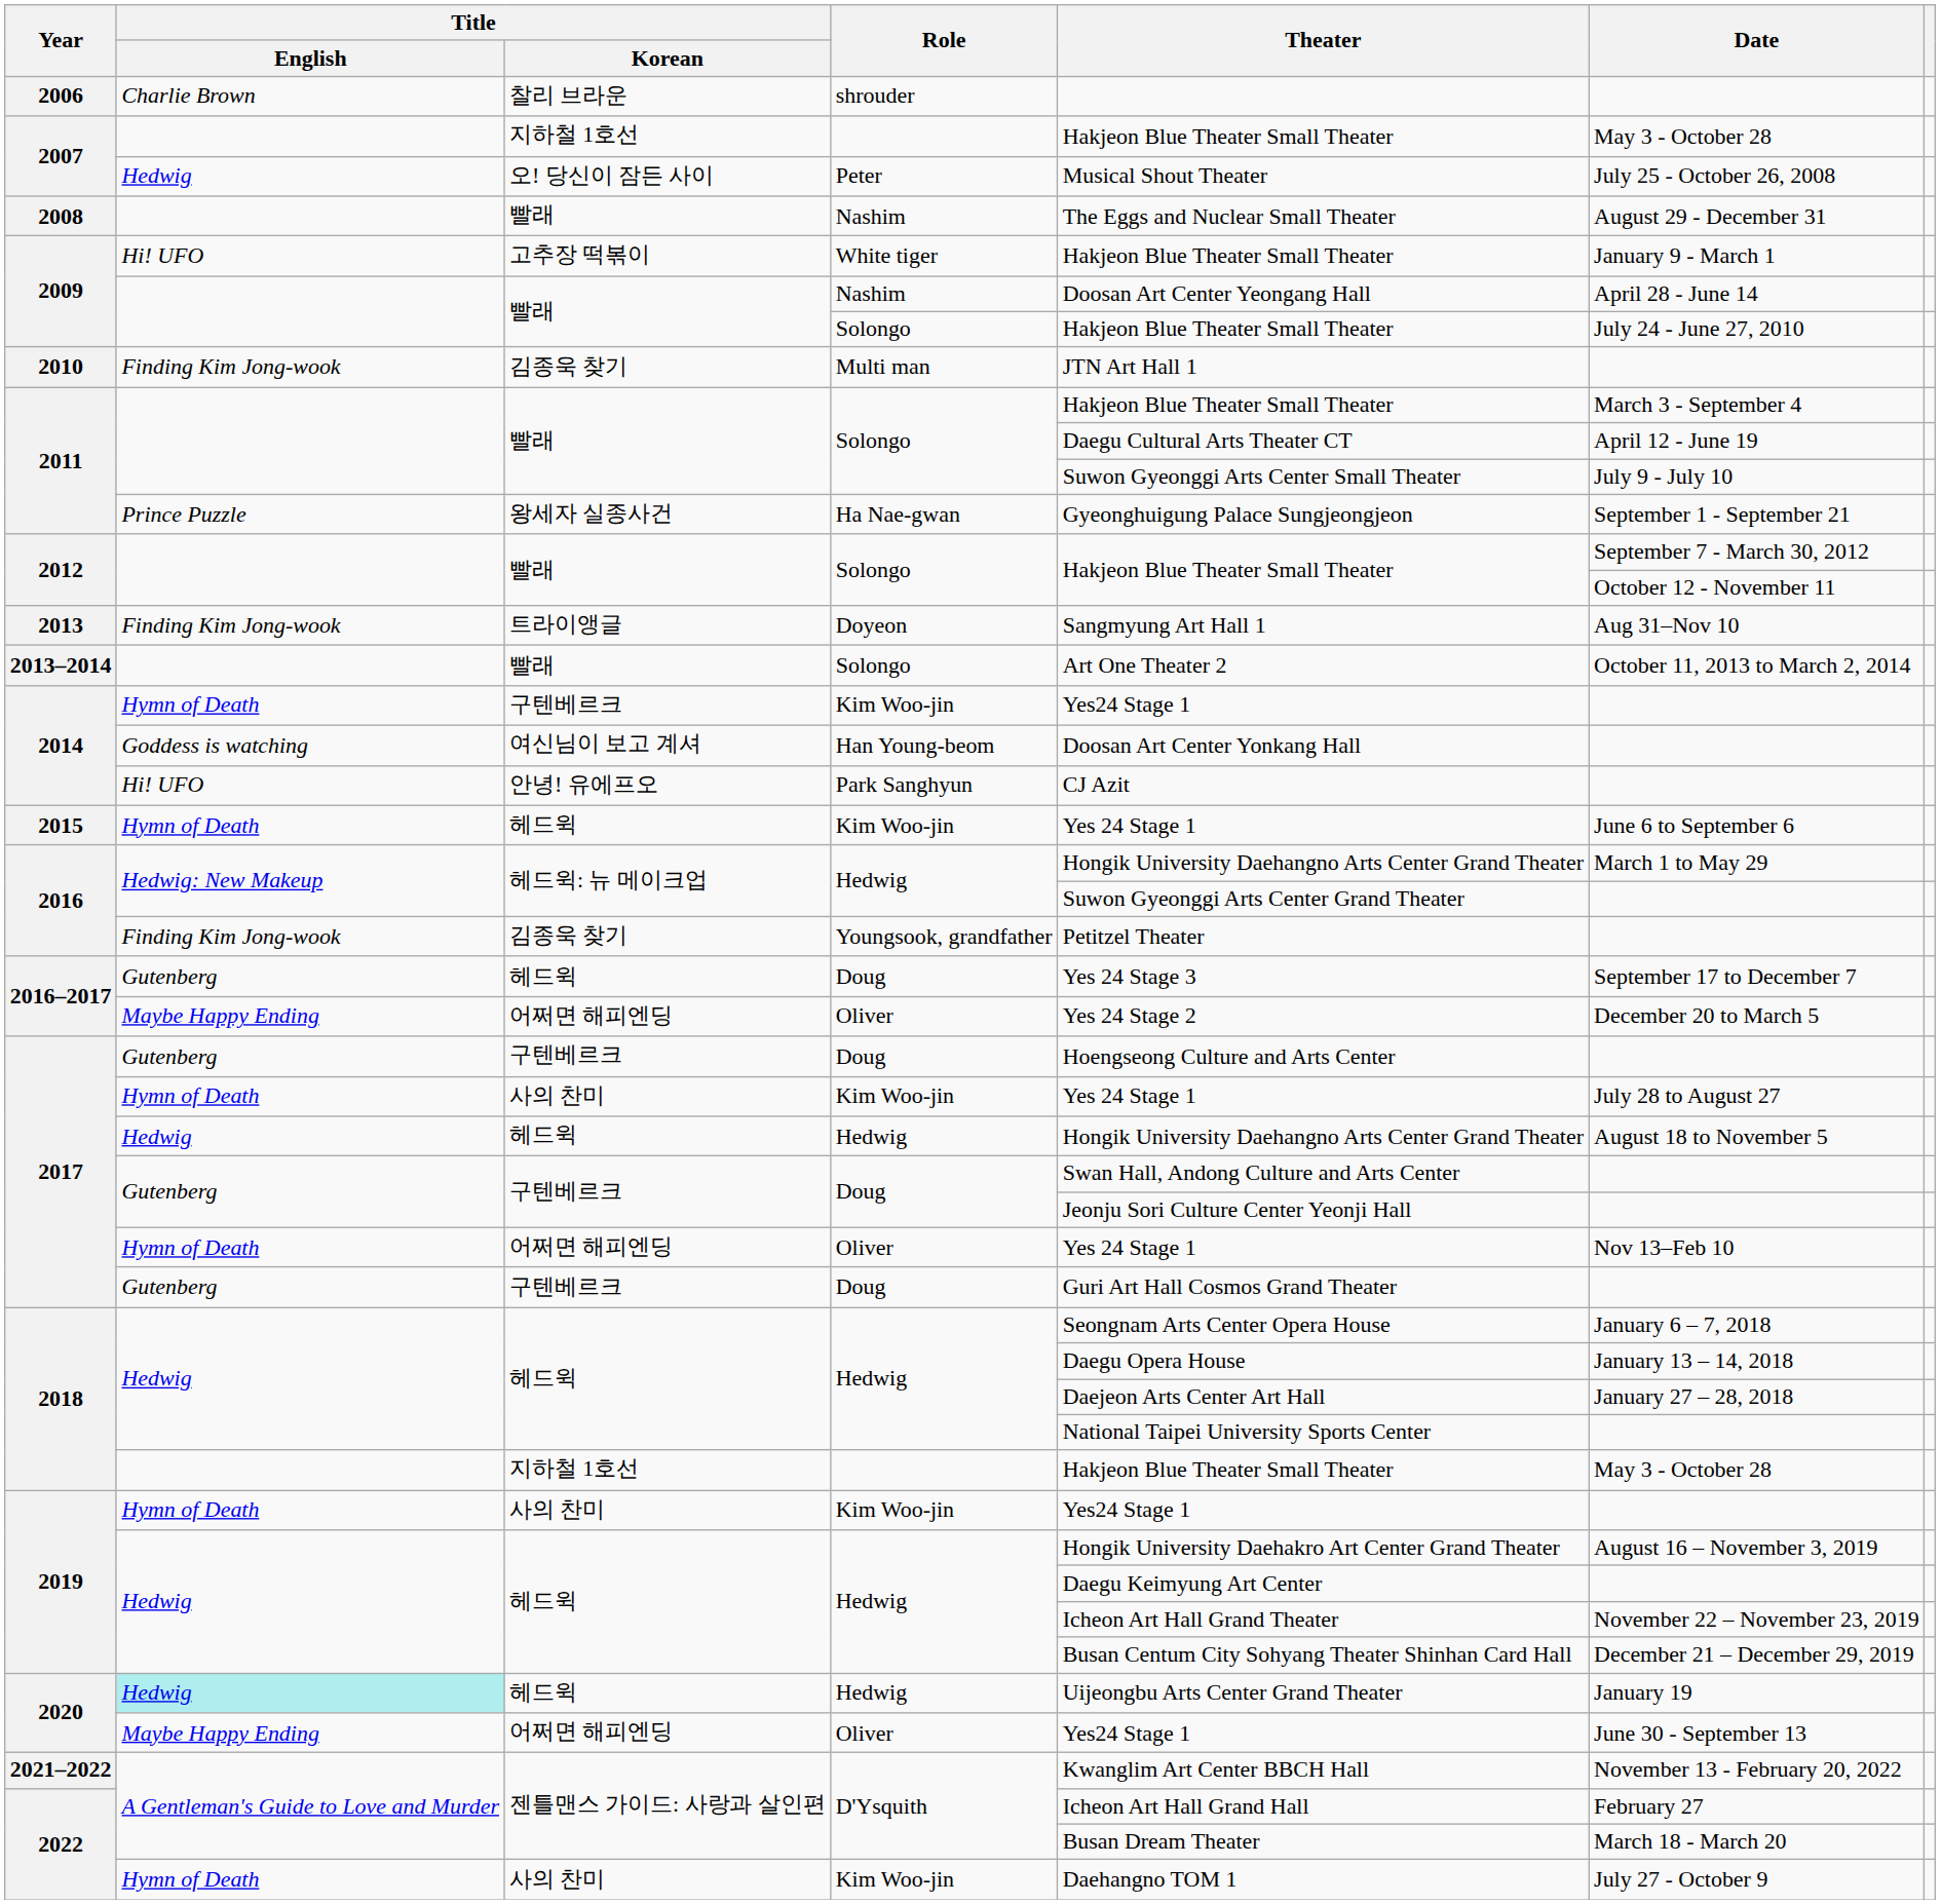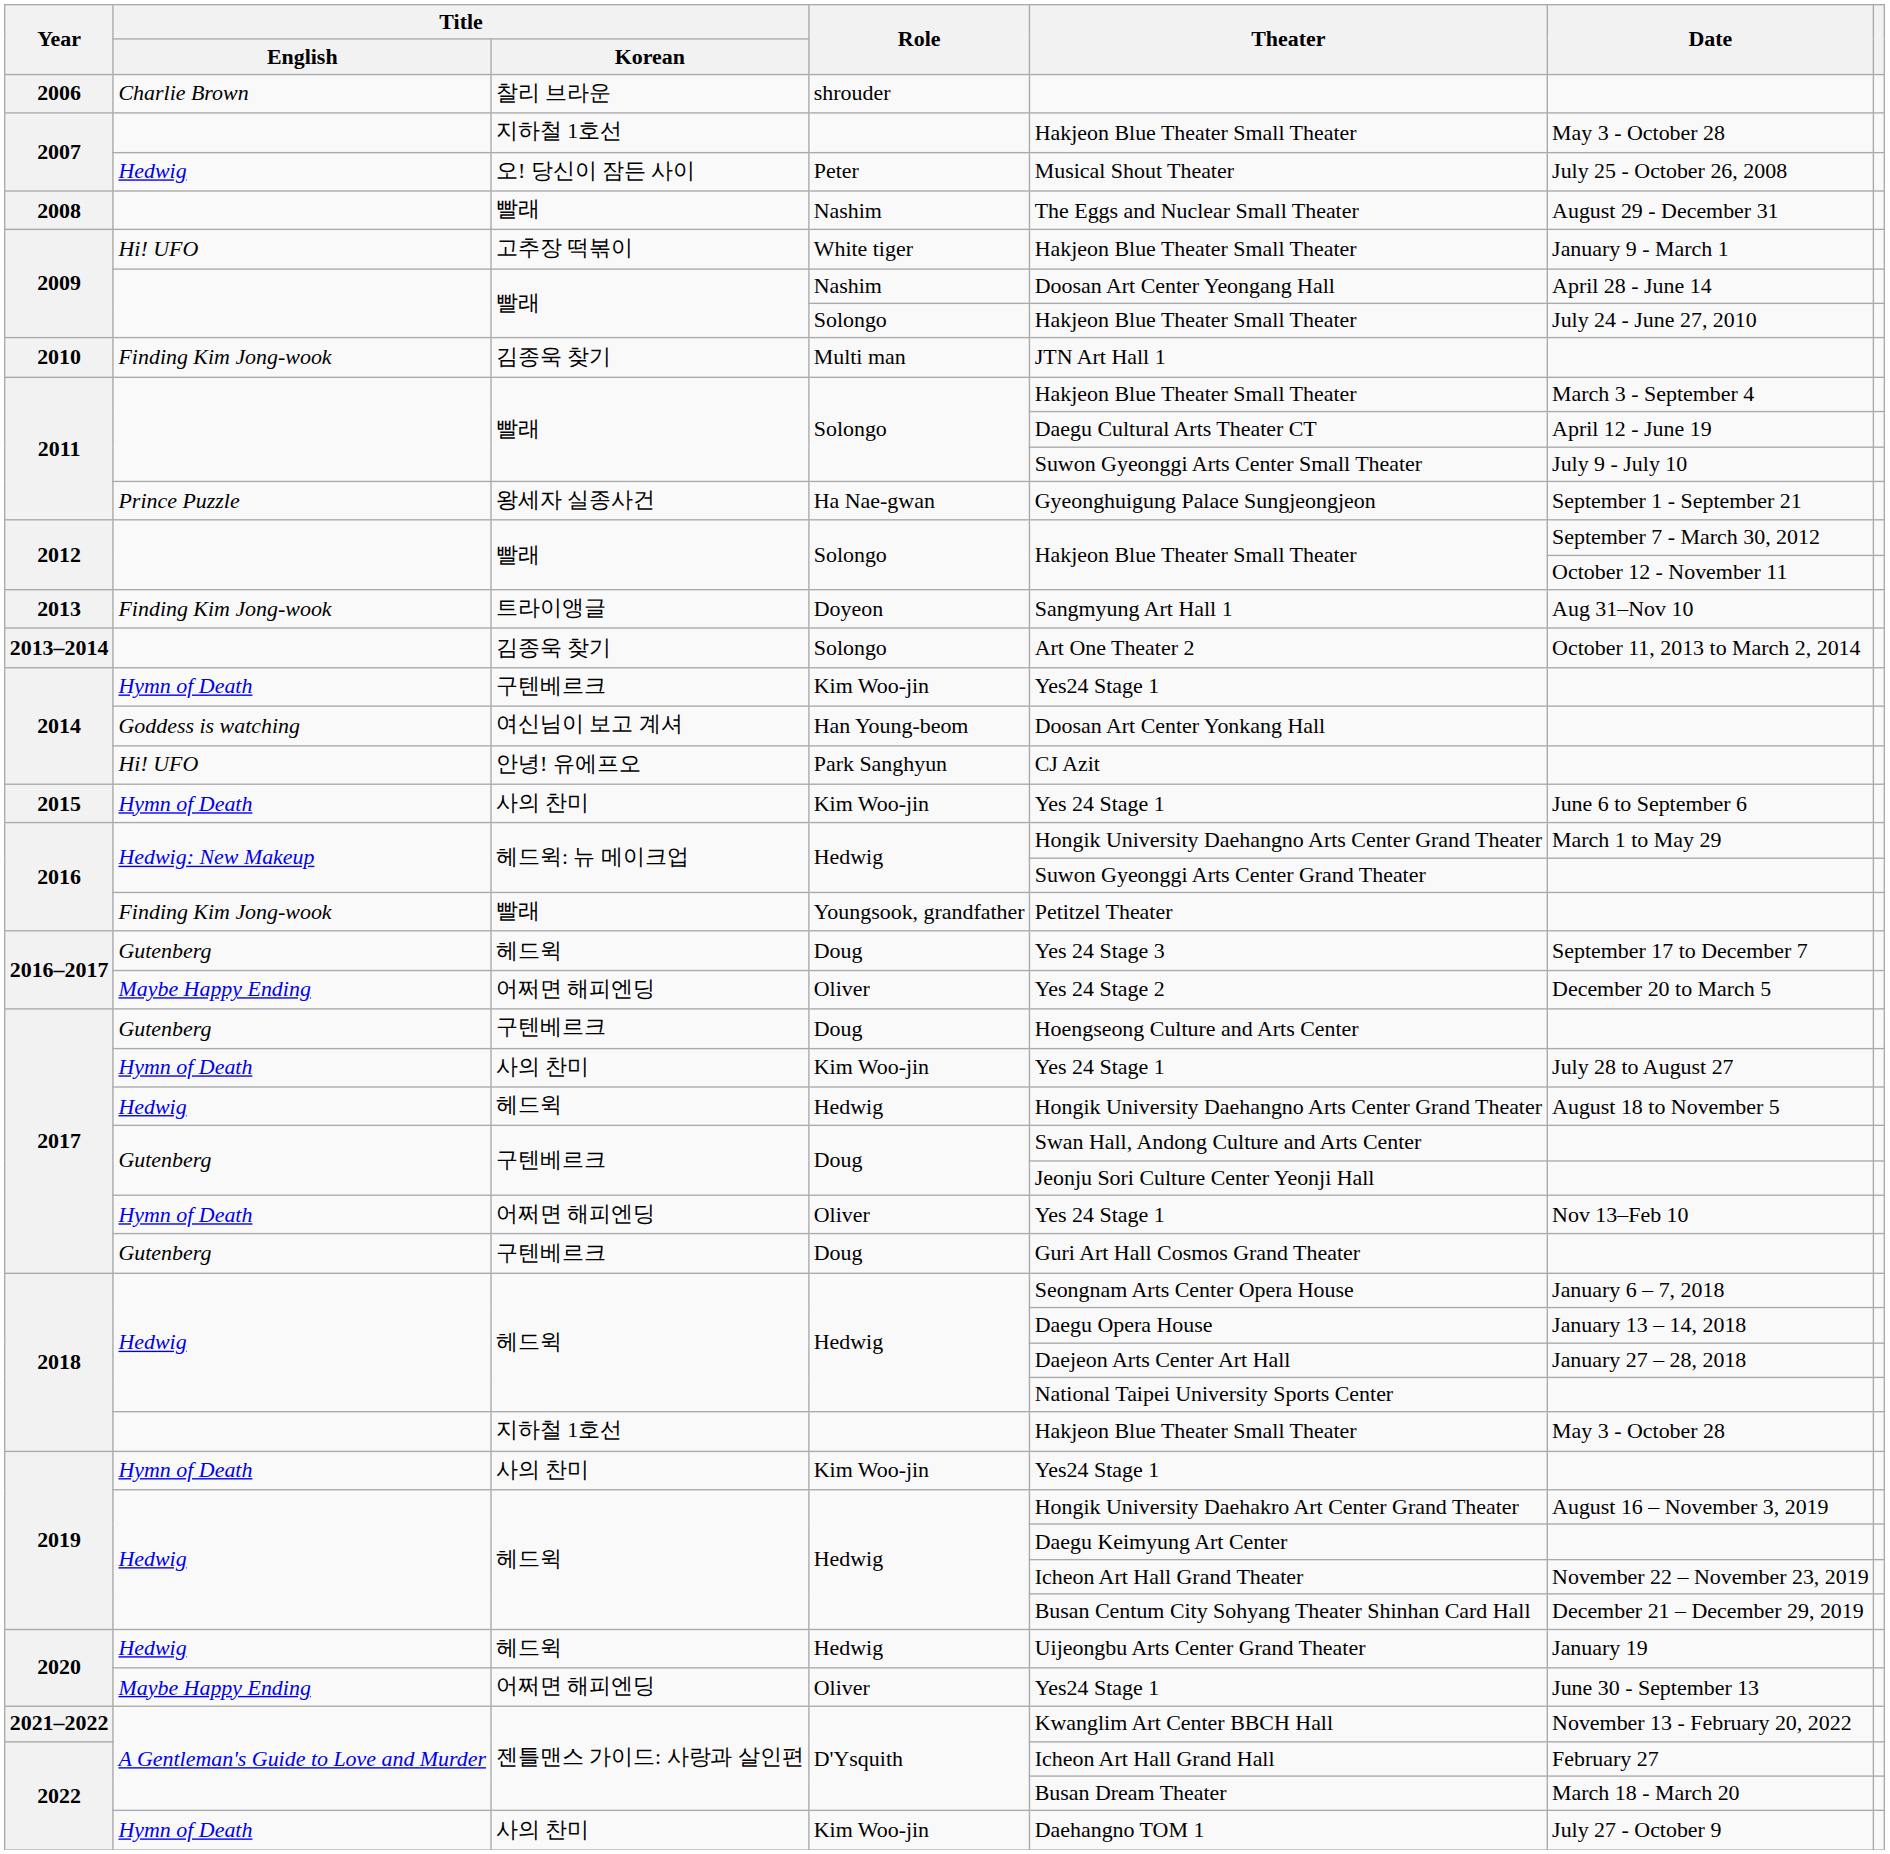 <table class="wikitable sortable plainrowheaders" style="text-align:left; font-size:100%;">
 <tr>
 <th rowspan="2" scope="col">Year</th>
 <th colspan="2" scope="col">Title</th>
 <th rowspan="2" scope="col">Role</th>
 <th rowspan="2" scope="col">Theater</th>
 <th rowspan="2" scope="col">Date</th>
 <th rowspan="2" scope="col" class="unsortable"></th>
 </tr>
 <tr>
 <th>English</th>
 <th>Korean</th>
 </tr>
 <tr>
 <th scope="row">2006</th>
 <td><em>Charlie Brown</em></td>
 <td>찰리 브라운</td>
 <td>shrouder</td>
 <td></td>
 <td></td>
 <td></td>
 </tr>
 <tr>
 <th rowspan="2" scope="row">2007</th>
 <td><em></em></td>
 <td>지하철 1호선</td>
 <td></td>
 <td>Hakjeon Blue Theater Small Theater</td>
 <td>May 3 - October 28</td>
 <td></td>
 </tr>
 <tr>
 <td><em><a href='#'>Hedwig</a></em></td>
 <td>오! 당신이 잠든 사이</td>
 <td>Peter</td>
 <td>Musical Shout Theater</td>
 <td>July 25 -  October 26, 2008</td>
 <td></td>
 </tr>
 <tr>
 <th scope="row">2008</th>
 <td><em></em></td>
 <td>빨래</td>
 <td>Nashim</td>
 <td>The Eggs and Nuclear Small Theater</td>
 <td>August 29 - December 31</td>
 <td></td>
 </tr>
 <tr>
 <th rowspan="3" scope="row">2009</th>
 <td><em>Hi! UFO</em></td>
 <td>고추장 떡볶이</td>
 <td>White tiger</td>
 <td>Hakjeon Blue Theater Small Theater</td>
 <td>January 9 - March 1</td>
 <td></td>
 </tr>
 <tr>
 <td rowspan="2"><em></em></td>
 <td rowspan="2">빨래</td>
 <td>Nashim</td>
 <td>Doosan Art Center Yeongang Hall</td>
 <td>April 28 - June 14</td>
 <td></td>
 </tr>
 <tr>
 <td>Solongo</td>
 <td>Hakjeon Blue Theater Small Theater</td>
 <td>July 24 - June 27, 2010</td>
 <td></td>
 </tr>
 <tr>
 <th scope="row">2010</th>
 <td><em>Finding Kim Jong-wook</em></td>
 <td>김종욱 찾기</td>
 <td>Multi man</td>
 <td>JTN Art Hall 1</td>
 <td></td>
 <td></td>
 </tr>
 <tr>
 <th rowspan="4" scope="row">2011</th>
 <td rowspan="3"><em></em></td>
 <td rowspan="3">빨래</td>
 <td rowspan="3">Solongo</td>
 <td>Hakjeon Blue Theater Small Theater</td>
 <td>March 3 - September 4</td>
 <td></td>
 </tr>
 <tr>
 <td>Daegu Cultural Arts Theater CT</td>
 <td>April 12 - June 19</td>
 <td></td>
 </tr>
 <tr>
 <td>Suwon Gyeonggi Arts Center Small Theater</td>
 <td>July 9 - July 10</td>
 <td></td>
 </tr>
 <tr>
 <td><em>Prince Puzzle</em></td>
 <td>왕세자 실종사건</td>
 <td>Ha Nae-gwan</td>
 <td>Gyeonghuigung Palace Sungjeongjeon</td>
 <td>September 1 - September 21</td>
 <td></td>
 </tr>
 <tr>
 <th rowspan="2" scope="row">2012</th>
 <td rowspan="2"><em></em></td>
 <td rowspan="2">빨래</td>
 <td rowspan="2">Solongo</td>
 <td rowspan="2">Hakjeon Blue Theater Small Theater</td>
 <td>September 7 - March 30, 2012</td>
 <td></td>
 </tr>
 <tr>
 <td>October 12 - November 11</td>
 <td></td>
 </tr>
 <tr>
 <th scope="row">2013</th>
 <td><em>Finding Kim Jong-wook</em></td>
 <td>트라이앵글</td>
 <td>Doyeon</td>
 <td>Sangmyung Art Hall 1</td>
 <td>Aug 31–Nov 10</td>
 <td></td>
 </tr>
 <tr>
 <th scope="row">2013–2014</th>
 <td><em></em></td>
-<td>빨래</td>
+<td>김종욱 찾기</td>
 <td>Solongo</td>
 <td>Art One Theater 2</td>
 <td>October 11, 2013 to March 2, 2014</td>
 <td></td>
 </tr>
 <tr>
 <th scope="row" rowspan="3">2014</th>
 <td><em><a href='#'>Hymn of Death</a></em></td>
 <td>구텐베르크</td>
 <td>Kim Woo-jin</td>
 <td>Yes24 Stage 1</td>
 <td></td>
 <td></td>
 </tr>
 <tr>
 <td><em>Goddess is watching</em></td>
 <td>여신님이 보고 계셔</td>
 <td>Han Young-beom</td>
 <td>Doosan Art Center Yonkang Hall</td>
 <td></td>
 <td></td>
 </tr>
 <tr>
 <td><em>Hi! UFO</em></td>
 <td>안녕! 유에프오</td>
 <td>Park Sanghyun</td>
 <td>CJ Azit</td>
 <td></td>
 <td></td>
 </tr>
 <tr>
 <th scope="row">2015</th>
 <td><em><a href='#'>Hymn of Death</a></em></td>
-<td>헤드윅</td>
+<td>사의 찬미</td>
 <td>Kim Woo-jin</td>
 <td>Yes 24 Stage 1</td>
 <td>June 6 to September 6</td>
 <td></td>
 </tr>
 <tr>
 <th scope="row" rowspan="3">2016</th>
 <td rowspan="2"><em><a href='#'>Hedwig: New Makeup</a></em></td>
 <td rowspan="2">헤드윅: 뉴 메이크업</td>
 <td rowspan="2">Hedwig</td>
 <td>Hongik University Daehangno Arts Center Grand Theater</td>
 <td>March 1 to May 29</td>
 <td></td>
 </tr>
 <tr>
 <td>Suwon Gyeonggi Arts Center Grand Theater</td>
 <td></td>
 <td></td>
 </tr>
 <tr>
 <td><em>Finding Kim Jong-wook</em></td>
-<td>김종욱 찾기</td>
+<td>빨래</td>
 <td>Youngsook, grandfather</td>
 <td>Petitzel Theater</td>
 <td></td>
 <td></td>
 </tr>
 <tr>
 <th scope="row" rowspan="2">2016–2017</th>
 <td><em>Gutenberg</em></td>
 <td>헤드윅</td>
 <td>Doug</td>
 <td>Yes 24 Stage 3</td>
 <td>September 17 to December  7</td>
 <td></td>
 </tr>
 <tr>
 <td><em><a href='#'>Maybe Happy Ending</a></em></td>
 <td>어쩌면 해피엔딩</td>
 <td>Oliver</td>
 <td>Yes 24 Stage 2</td>
 <td>December 20 to March 5</td>
 <td></td>
 </tr>
 <tr>
 <th rowspan="7" scope="row">2017</th>
 <td><em>Gutenberg</em></td>
 <td>구텐베르크</td>
 <td>Doug</td>
 <td>Hoengseong Culture and Arts Center</td>
 <td></td>
 <td></td>
 </tr>
 <tr>
 <td><em><a href='#'>Hymn of Death</a></em></td>
 <td>사의 찬미</td>
 <td>Kim Woo-jin</td>
 <td>Yes 24 Stage 1</td>
 <td>July 28 to August 27</td>
 <td></td>
 </tr>
 <tr>
 <td><em><a href='#'>Hedwig</a></em></td>
 <td>헤드윅</td>
 <td>Hedwig</td>
 <td>Hongik University Daehangno Arts Center Grand Theater</td>
 <td>August 18 to November 5</td>
 <td></td>
 </tr>
 <tr>
 <td rowspan="2"><em>Gutenberg</em></td>
 <td rowspan="2">구텐베르크</td>
 <td rowspan="2">Doug</td>
 <td>Swan Hall, Andong Culture and Arts Center</td>
 <td></td>
 <td></td>
 </tr>
 <tr>
 <td>Jeonju Sori Culture Center Yeonji Hall</td>
 <td></td>
 <td></td>
 </tr>
 <tr>
 <td><em><a href='#'>Hymn of Death</a></em></td>
 <td>어쩌면 해피엔딩</td>
 <td>Oliver</td>
 <td>Yes 24 Stage 1</td>
 <td>Nov 13–Feb 10</td>
 <td></td>
 </tr>
 <tr>
 <td><em>Gutenberg</em></td>
 <td>구텐베르크</td>
 <td>Doug</td>
 <td>Guri Art Hall Cosmos Grand Theater</td>
 <td></td>
 <td></td>
 </tr>
 <tr>
 <th rowspan="5" scope="row">2018</th>
 <td rowspan="4"><em><a href='#'>Hedwig</a></em></td>
 <td rowspan="4">헤드윅</td>
 <td rowspan="4">Hedwig</td>
 <td>Seongnam Arts Center Opera House</td>
 <td>January 6 – 7, 2018</td>
 <td></td>
 </tr>
 <tr>
 <td>Daegu Opera House</td>
 <td>January 13 – 14, 2018</td>
 <td></td>
 </tr>
 <tr>
 <td>Daejeon Arts Center Art Hall</td>
 <td>January 27 – 28, 2018</td>
 <td></td>
 </tr>
 <tr>
 <td>National Taipei University Sports Center</td>
 <td></td>
 <td></td>
 </tr>
 <tr>
 <td><em></em></td>
 <td>지하철 1호선</td>
 <td></td>
 <td>Hakjeon Blue Theater Small Theater</td>
 <td>May 3 - October 28</td>
 <td></td>
 </tr>
 <tr>
 <th rowspan="5" scope="row">2019</th>
 <td><em><a href='#'>Hymn of Death</a></em></td>
 <td>사의 찬미</td>
 <td>Kim Woo-jin</td>
 <td>Yes24 Stage 1</td>
 <td></td>
 <td></td>
 </tr>
 <tr>
 <td rowspan="4"><em><a href='#'>Hedwig</a></em></td>
 <td rowspan="4">헤드윅</td>
 <td rowspan="4">Hedwig</td>
 <td>Hongik University Daehakro Art Center Grand Theater</td>
 <td>August 16 – November 3, 2019</td>
 <td></td>
 </tr>
 <tr>
 <td>Daegu Keimyung Art Center</td>
 <td></td>
 <td></td>
 </tr>
 <tr>
 <td>Icheon Art Hall Grand Theater</td>
 <td>November 22 – November 23, 2019</td>
 <td></td>
 </tr>
 <tr>
 <td>Busan Centum City Sohyang Theater Shinhan Card Hall</td>
 <td>December 21 – December 29, 2019</td>
 <td></td>
 </tr>
 <tr>
 <th rowspan="2" scope="row">2020</th>
-<td style="background: paleturquoise;"><em><a href='#'>Hedwig</a></em></td>
+<td><em><a href='#'>Hedwig</a></em></td>
 <td>헤드윅</td>
 <td>Hedwig</td>
 <td>Uijeongbu Arts Center Grand Theater</td>
 <td>January 19</td>
 <td></td>
 </tr>
 <tr>
 <td><em><a href='#'>Maybe Happy Ending</a></em></td>
 <td>어쩌면 해피엔딩</td>
 <td>Oliver</td>
 <td>Yes24 Stage 1</td>
 <td>June 30 - September 13</td>
 <td></td>
 </tr>
 <tr>
 <th scope="row">2021–2022</th>
 <td rowspan="3"><em><a href='#'>A Gentleman's Guide to Love and Murder</a></em></td>
 <td rowspan="3">젠틀맨스 가이드: 사랑과 살인편</td>
 <td rowspan="3">D'Ysquith</td>
 <td>Kwanglim Art Center BBCH Hall</td>
 <td>November 13 - February 20, 2022</td>
 <td></td>
 </tr>
 <tr>
 <th rowspan="3" scope="row">2022</th>
 <td>Icheon Art Hall Grand Hall</td>
 <td>February 27</td>
 <td></td>
 </tr>
 <tr>
 <td>Busan Dream Theater</td>
 <td>March 18 - March 20</td>
 <td></td>
 </tr>
 <tr>
 <td><em><a href='#'>Hymn of Death</a></em></td>
 <td>사의 찬미</td>
 <td>Kim Woo-jin</td>
 <td>Daehangno TOM 1</td>
 <td>July 27 - October 9</td>
 <td></td>
 </tr>
 </table>
